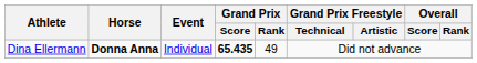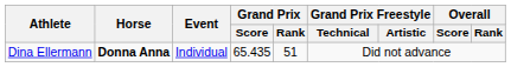 <table class=wikitable style=font-size:90%;>
 <tr>
 <th rowspan="2">Athlete</th>
 <th rowspan="2">Horse</th>
 <th rowspan="2">Event</th>
 <th colspan="2">Grand Prix</th>
 <th colspan="2">Grand Prix Freestyle</th>
 <th colspan="2">Overall</th>
 </tr>
 <tr style="font-size:95%">
 <th>Score</th>
 <th>Rank</th>
 <th>Technical</th>
 <th>Artistic</th>
 <th>Score</th>
 <th>Rank</th>
 </tr>
 <tr align=center>
 <td align=left><a href='#'>Dina Ellermann</a></td>
 <td align=left><strong>Donna Anna</strong></td>
 <td align=left><a href='#'>Individual</a></td>
-<td><strong>65.435</strong></td>
-<td>49</td>
+<td>65.435</td>
+<td>51</td>
 <td colspan=4>Did not advance</td>
 </tr>
 </table>
